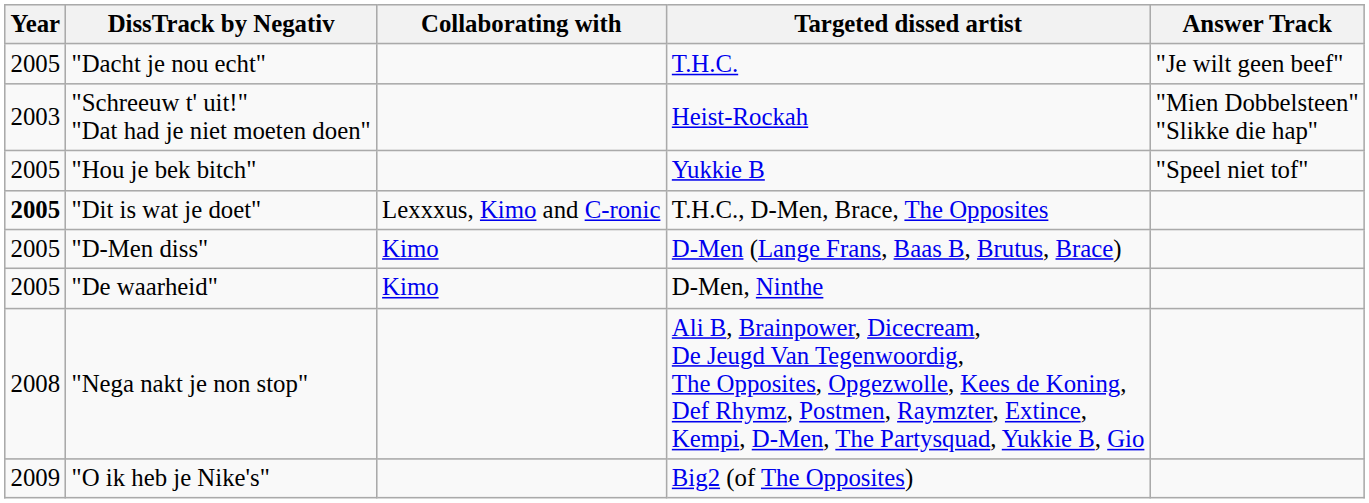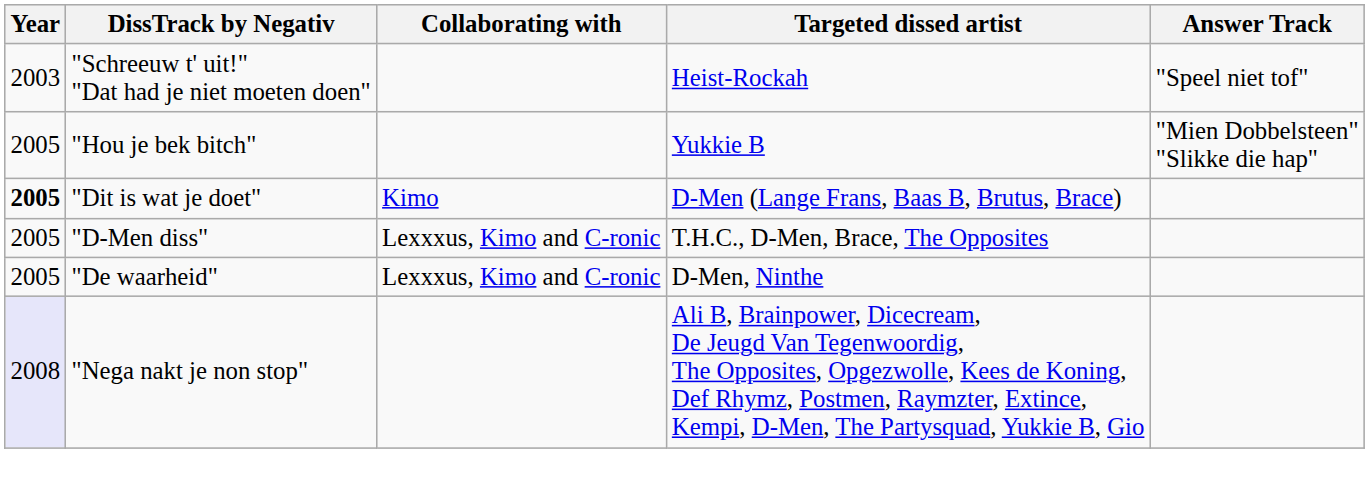 <table class="wikitable sortable">
 <tr>
 <th>Year</th>
 <th>DissTrack by Negativ</th>
 <th>Collaborating with</th>
 <th>Targeted dissed artist</th>
 <th>Answer Track</th>
 </tr>
 <tr>
-<td>2005</td>
-<td>"Dacht je nou echt"</td>
-<td></td>
-<td><a href='#'>T.H.C.</a></td>
-<td>"Je wilt geen beef"</td>
-</tr>
-<tr>
 <td>2003</td>
 <td>"Schreeuw t' uit!" <br> "Dat had je niet moeten doen"</td>
 <td></td>
 <td><a href='#'>Heist-Rockah</a></td>
-<td>"Mien Dobbelsteen" <br> "Slikke die hap"</td>
+<td>"Speel niet tof"</td>
 </tr>
 <tr>
 <td>2005</td>
 <td>"Hou je bek bitch"</td>
 <td></td>
 <td><a href='#'>Yukkie B</a></td>
-<td>"Speel niet tof"</td>
+<td>"Mien Dobbelsteen" <br> "Slikke die hap"</td>
 </tr>
 <tr>
 <td><strong>2005</strong></td>
 <td>"Dit is wat je doet"</td>
+<td><a href='#'>Kimo</a></td>
+<td><a href='#'>D-Men</a> (<a href='#'>Lange Frans</a>, <a href='#'>Baas B</a>, <a href='#'>Brutus</a>, <a href='#'>Brace</a>)</td>
+<td></td>
+</tr>
+<tr>
+<td>2005</td>
+<td>"D-Men diss"</td>
 <td>Lexxxus, <a href='#'>Kimo</a> and <a href='#'>C-ronic</a></td>
 <td>T.H.C., D-Men, Brace, <a href='#'>The Opposites</a></td>
 <td></td>
 </tr>
 <tr>
 <td>2005</td>
-<td>"D-Men diss"</td>
-<td><a href='#'>Kimo</a></td>
-<td><a href='#'>D-Men</a> (<a href='#'>Lange Frans</a>, <a href='#'>Baas B</a>, <a href='#'>Brutus</a>, <a href='#'>Brace</a>)</td>
-<td></td>
-</tr>
-<tr>
-<td>2005</td>
 <td>"De waarheid"</td>
-<td><a href='#'>Kimo</a></td>
+<td>Lexxxus, <a href='#'>Kimo</a> and <a href='#'>C-ronic</a></td>
 <td>D-Men, <a href='#'>Ninthe</a></td>
 <td></td>
 </tr>
 <tr>
-<td>2008</td>
+<td style="background: lavender;">2008</td>
 <td>"Nega nakt je non stop"</td>
 <td></td>
 <td><a href='#'>Ali B</a>, <a href='#'>Brainpower</a>, <a href='#'>Dicecream</a>, <br><a href='#'>De Jeugd Van Tegenwoordig</a>, <br><a href='#'>The Opposites</a>, <a href='#'>Opgezwolle</a>, <a href='#'>Kees de Koning</a>, <br><a href='#'>Def Rhymz</a>, <a href='#'>Postmen</a>, <a href='#'>Raymzter</a>, <a href='#'>Extince</a>, <br><a href='#'>Kempi</a>, <a href='#'>D-Men</a>, <a href='#'>The Partysquad</a>, <a href='#'>Yukkie B</a>, <a href='#'>Gio</a></td>
 <td></td>
 </tr>
-<tr>
-<td>2009</td>
-<td>"O ik heb je Nike's"</td>
-<td></td>
-<td><a href='#'>Big2</a> (of <a href='#'>The Opposites</a>)</td>
-<td></td>
-</tr>
 </table>
